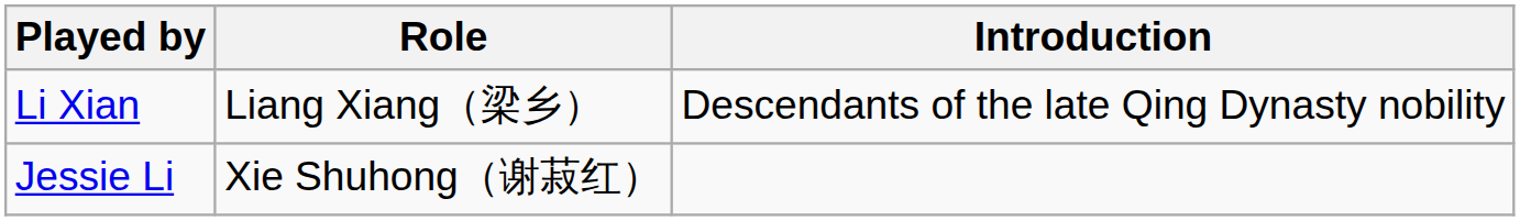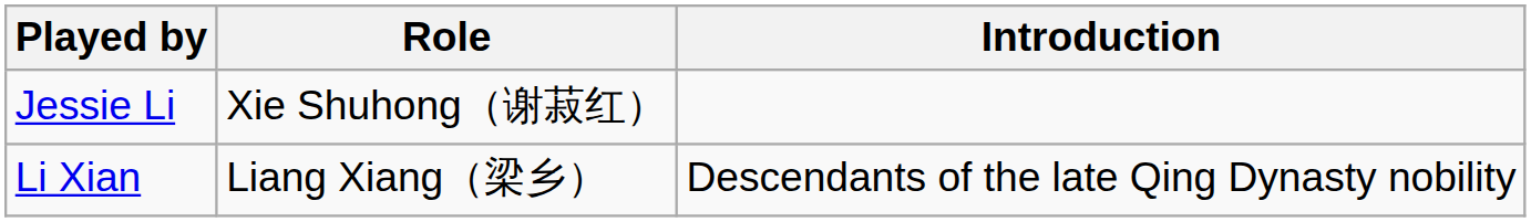 <table class="wikitable">
 <tr>
 <th>Played by</th>
 <th>Role</th>
 <th>Introduction</th>
 </tr>
 <tr>
+<td><a href='#'>Jessie Li</a></td>
+<td>Xie Shuhong（谢菽红）</td>
+<td></td>
+</tr>
+<tr>
 <td><a href='#'>Li Xian</a></td>
 <td>Liang Xiang（梁乡）</td>
 <td>Descendants of the late Qing Dynasty nobility</td>
 </tr>
-<tr>
-<td><a href='#'>Jessie Li</a></td>
-<td>Xie Shuhong（谢菽红）</td>
-<td></td>
-</tr>
 </table>
